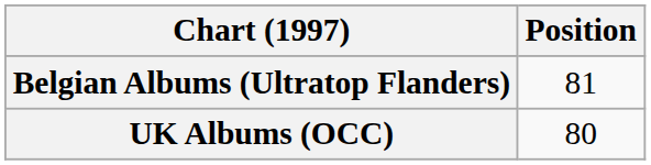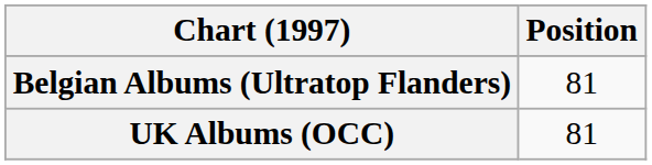 <table class="wikitable sortable plainrowheaders" style="text-align:center">
 <tr>
 <th scope="col">Chart (1997)</th>
 <th scope="col">Position</th>
 </tr>
 <tr>
 <th scope="row">Belgian Albums (Ultratop Flanders)</th>
 <td>81</td>
 </tr>
 <tr>
 <th scope="row">UK Albums (OCC)</th>
-<td>80</td>
+<td>81</td>
 </tr>
 </table>
